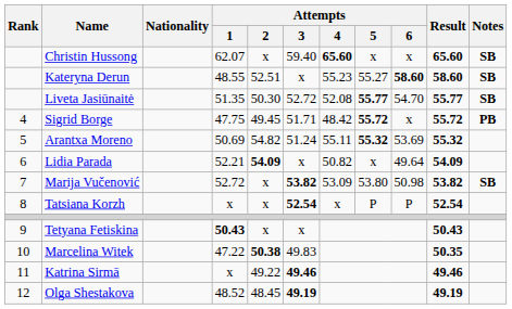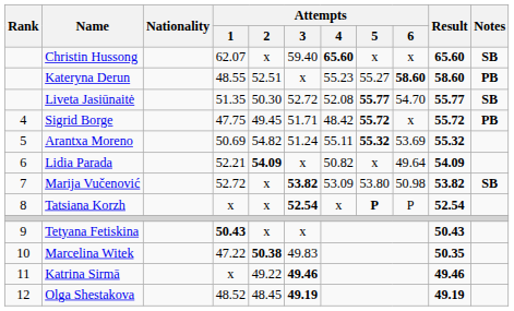 <table class="wikitable sortable" style="text-align:center">
 <tr>
 <th rowspan=2>Rank</th>
 <th rowspan=2>Name</th>
 <th rowspan=2>Nationality</th>
 <th colspan=6>Attempts</th>
 <th rowspan=2>Result</th>
 <th rowspan=2>Notes</th>
 </tr>
 <tr>
 <th>1</th>
 <th>2</th>
 <th>3</th>
 <th>4</th>
 <th>5</th>
 <th>6</th>
 </tr>
 <tr>
 <td></td>
 <td align=left><a href='#'>Christin Hussong</a></td>
 <td align=left></td>
 <td>62.07</td>
 <td>x</td>
 <td>59.40</td>
 <td><strong>65.60</strong></td>
 <td>x</td>
 <td>x</td>
 <td><strong>65.60</strong></td>
 <td><strong>SB</strong></td>
 </tr>
 <tr>
 <td></td>
 <td align=left><a href='#'>Kateryna Derun</a></td>
 <td align=left></td>
 <td>48.55</td>
 <td>52.51</td>
 <td>x</td>
 <td>55.23</td>
 <td>55.27</td>
 <td><strong>58.60</strong></td>
 <td><strong>58.60</strong></td>
-<td><strong>SB</strong></td>
+<td><strong>PB</strong></td>
 </tr>
 <tr>
 <td></td>
 <td align=left><a href='#'>Liveta Jasiūnaitė</a></td>
 <td align=left></td>
 <td>51.35</td>
 <td>50.30</td>
 <td>52.72</td>
 <td>52.08</td>
 <td><strong>55.77</strong></td>
 <td>54.70</td>
 <td><strong>55.77</strong></td>
 <td><strong>SB</strong></td>
 </tr>
 <tr>
 <td>4</td>
 <td align=left><a href='#'>Sigrid Borge</a></td>
 <td align=left></td>
 <td>47.75</td>
 <td>49.45</td>
 <td>51.71</td>
 <td>48.42</td>
 <td><strong>55.72</strong></td>
 <td>x</td>
 <td><strong>55.72</strong></td>
 <td><strong>PB</strong></td>
 </tr>
 <tr>
 <td>5</td>
 <td align=left><a href='#'>Arantxa Moreno</a></td>
 <td align=left></td>
 <td>50.69</td>
 <td>54.82</td>
 <td>51.24</td>
 <td>55.11</td>
 <td><strong>55.32</strong></td>
 <td>53.69</td>
 <td><strong>55.32</strong></td>
 <td></td>
 </tr>
 <tr>
 <td>6</td>
 <td align=left><a href='#'>Lidia Parada</a></td>
 <td align=left></td>
 <td>52.21</td>
 <td><strong>54.09</strong></td>
 <td>x</td>
 <td>50.82</td>
 <td>x</td>
 <td>49.64</td>
 <td><strong>54.09</strong></td>
 <td></td>
 </tr>
 <tr>
 <td>7</td>
 <td align=left><a href='#'>Marija Vučenović</a></td>
 <td align=left></td>
 <td>52.72</td>
 <td>x</td>
 <td><strong>53.82</strong></td>
 <td>53.09</td>
 <td>53.80</td>
 <td>50.98</td>
 <td><strong>53.82</strong></td>
 <td><strong>SB</strong></td>
 </tr>
 <tr>
 <td>8</td>
 <td align=left><a href='#'>Tatsiana Korzh</a></td>
 <td align=left></td>
 <td>x</td>
 <td>x</td>
 <td><strong>52.54</strong></td>
 <td>x</td>
-<td>P</td>
+<td><strong>P</strong></td>
 <td>P</td>
 <td><strong>52.54</strong></td>
 <td></td>
 </tr>
 <tr>
 <td colspan=11 bgcolor=lightgray></td>
 </tr>
 <tr>
 <td>9</td>
 <td align=left><a href='#'>Tetyana Fetiskina</a></td>
 <td align=left></td>
 <td><strong>50.43</strong></td>
 <td>x</td>
 <td>x</td>
 <td colspan=3></td>
 <td><strong>50.43</strong></td>
 <td></td>
 </tr>
 <tr>
 <td>10</td>
 <td align=left><a href='#'>Marcelina Witek</a></td>
 <td align=left></td>
 <td>47.22</td>
 <td><strong>50.38</strong></td>
 <td>49.83</td>
 <td colspan=3></td>
 <td><strong>50.35</strong></td>
 <td></td>
 </tr>
 <tr>
 <td>11</td>
 <td align=left><a href='#'>Katrina Sirmā</a></td>
 <td align=left></td>
 <td>x</td>
 <td>49.22</td>
 <td><strong>49.46</strong></td>
 <td colspan=3></td>
 <td><strong>49.46</strong></td>
 <td></td>
 </tr>
 <tr>
 <td>12</td>
 <td align=left><a href='#'>Olga Shestakova</a></td>
 <td align=left></td>
 <td>48.52</td>
 <td>48.45</td>
 <td><strong>49.19</strong></td>
 <td colspan=3></td>
 <td><strong>49.19</strong></td>
 <td></td>
 </tr>
 </table>
